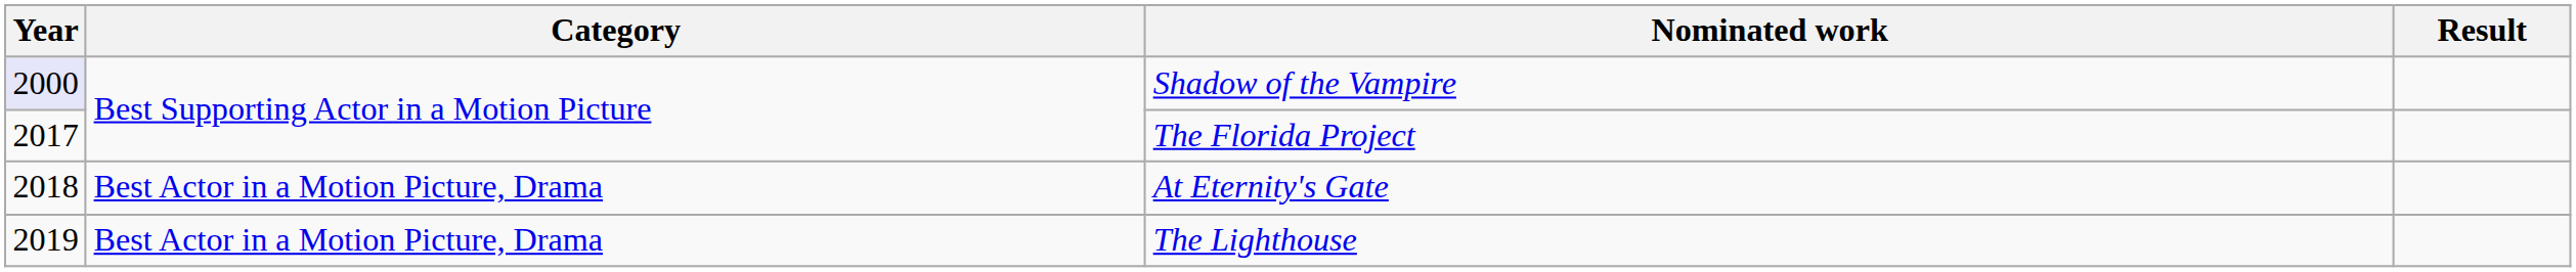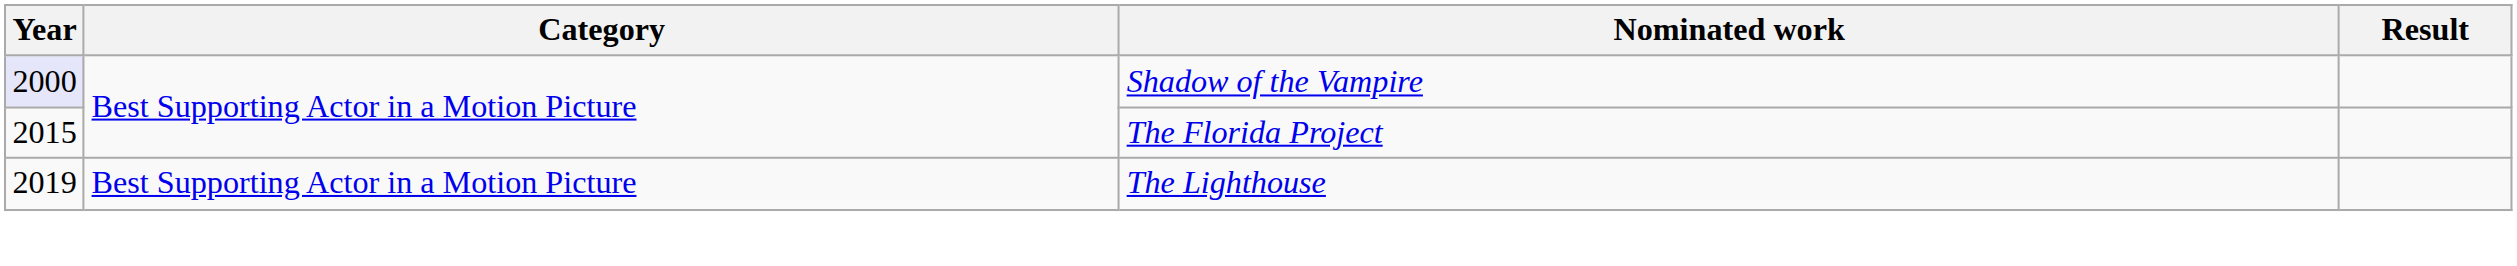 <table class=wikitable>
 <tr>
 <th scope="col" style="width:1em;">Year</th>
 <th scope="col" style="width:33em;">Category</th>
 <th scope="col" style="width:39em;">Nominated work</th>
 <th scope="col" style="width:5em;">Result</th>
 </tr>
 <tr>
 <td style="background: lavender;">2000</td>
 <td rowspan="2"><a href='#'>Best Supporting Actor in a Motion Picture</a></td>
 <td><em><a href='#'>Shadow of the Vampire</a></em></td>
 <td></td>
 </tr>
 <tr>
-<td>2017</td>
+<td>2015</td>
 <td><em><a href='#'>The Florida Project</a></em></td>
 <td></td>
 </tr>
 <tr>
-<td>2018</td>
-<td><a href='#'>Best Actor in a Motion Picture, Drama</a></td>
-<td><em><a href='#'>At Eternity's Gate</a></em></td>
-<td></td>
-</tr>
-<tr>
 <td>2019</td>
-<td><a href='#'>Best Actor in a Motion Picture, Drama</a></td>
+<td><a href='#'>Best Supporting Actor in a Motion Picture</a></td>
 <td><em><a href='#'>The Lighthouse</a></em></td>
 <td></td>
 </tr>
 </table>
